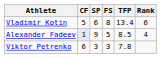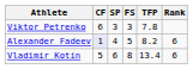 <table class="wikitable" border="1" style="font-size:90%">
 <tr>
 <th>Athlete</th>
 <th>CF</th>
 <th>SP</th>
 <th>FS</th>
 <th>TFP</th>
 <th>Rank</th>
 </tr>
 <tr align=center>
+<td align=left><a href='#'>Viktor Petrenko</a></td>
+<td>6</td>
+<td>3</td>
+<td>3</td>
+<td>7.8</td>
+<td></td>
+</tr>
+<tr align=center>
+<td align=left><a href='#'>Alexander Fadeev</a></td>
+<td style="background: lavender;">1</td>
+<td>4</td>
+<td>5</td>
+<td>8.2</td>
+<td>6</td>
+</tr>
+<tr align=center>
 <td align=left><a href='#'>Vladimir Kotin</a></td>
 <td>5</td>
 <td>6</td>
 <td>8</td>
 <td>13.4</td>
 <td>6</td>
 </tr>
-<tr align=center>
-<td align=left><a href='#'>Alexander Fadeev</a></td>
-<td style="background: lavender;">1</td>
-<td>9</td>
-<td>5</td>
-<td>8.5</td>
-<td>4</td>
-</tr>
-<tr align=center>
-<td align=left><a href='#'>Viktor Petrenko</a></td>
-<td>6</td>
-<td>3</td>
-<td>3</td>
-<td>7.8</td>
-<td></td>
-</tr>
 </table>
